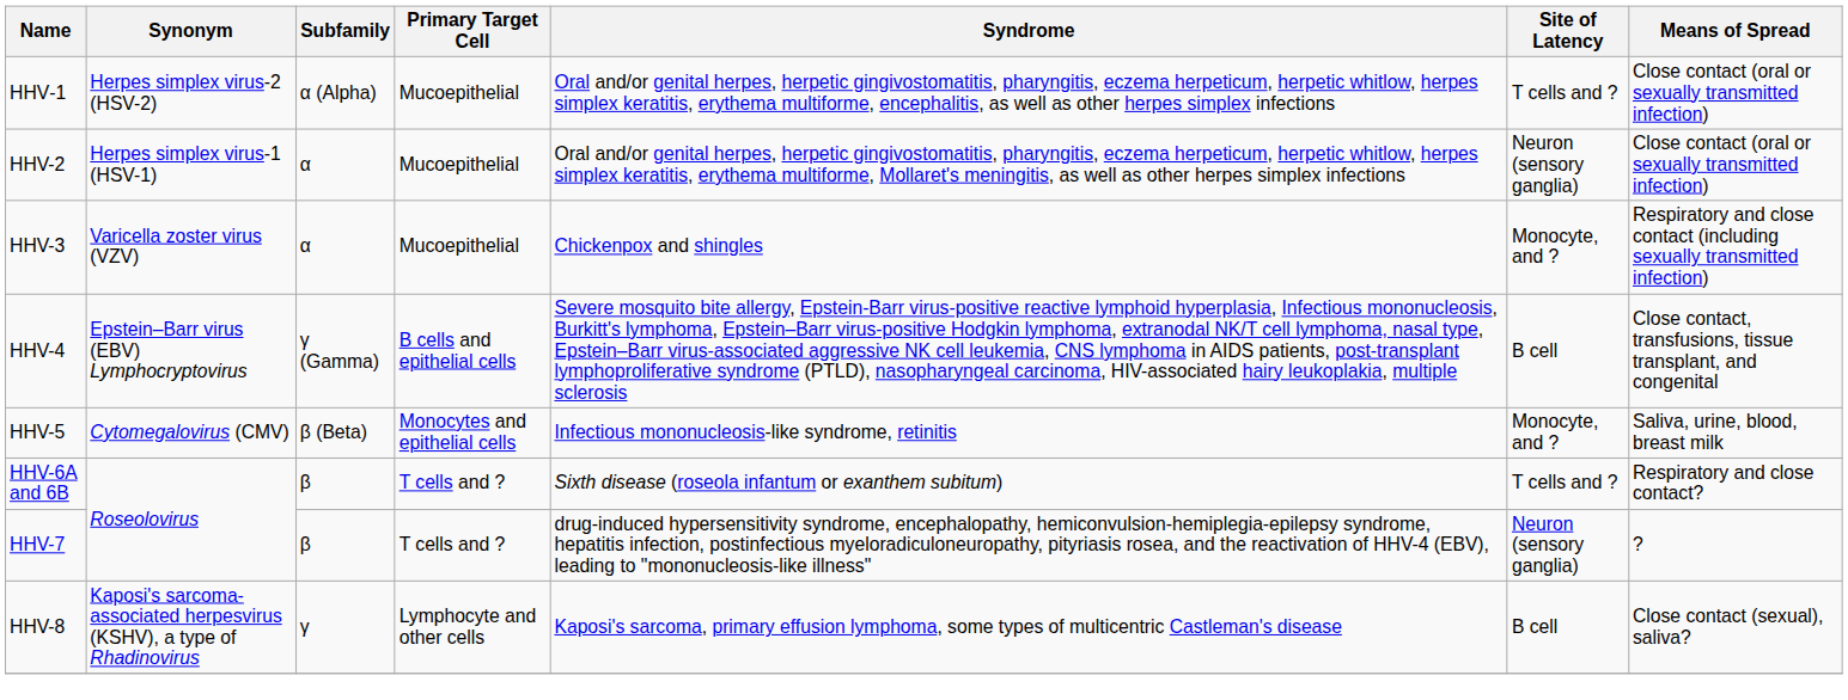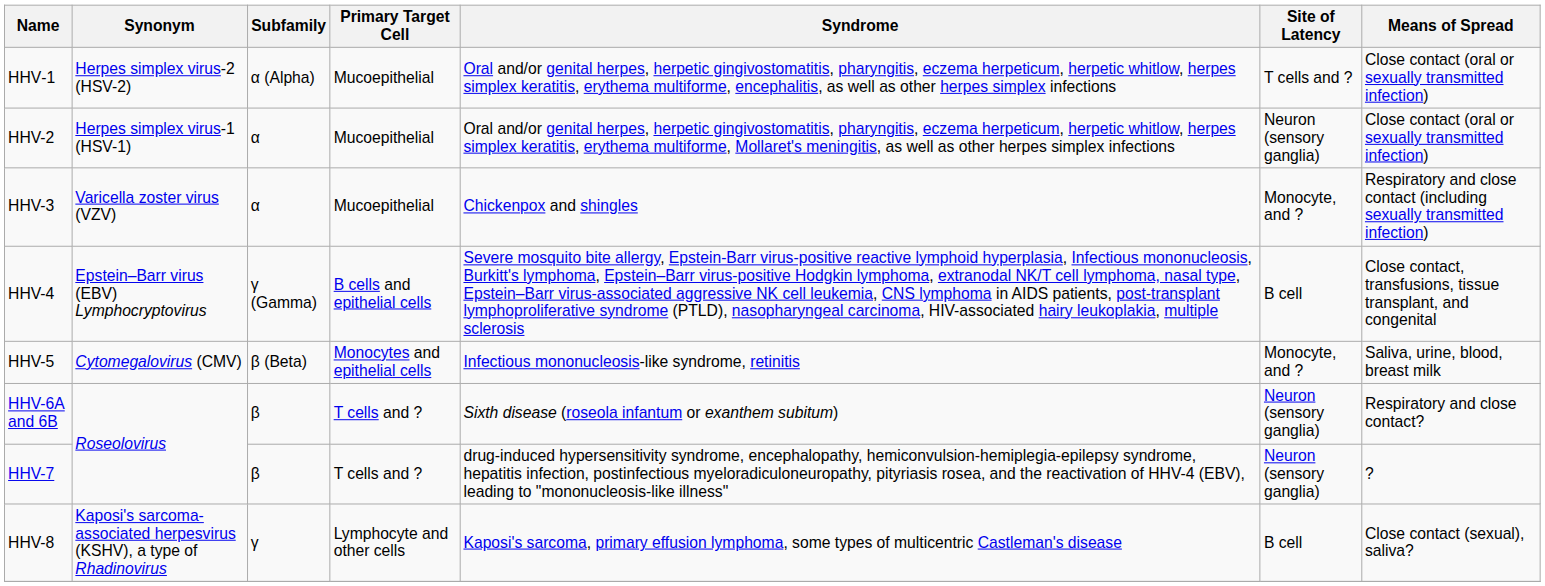 <table class = "wikitable" style = "float:left; font-size:100%; margin-left:15px width:65%">
 <tr>
 <th>Name</th>
 <th>Synonym</th>
 <th>Subfamily</th>
 <th>Primary Target Cell</th>
 <th>Syndrome</th>
 <th>Site of Latency</th>
 <th>Means of Spread</th>
 </tr>
 <tr>
 <td>HHV‑1</td>
 <td><a href='#'>Herpes simplex virus</a>-2 (HSV-2)</td>
 <td>α (Alpha)</td>
 <td>Mucoepithelial</td>
 <td><a href='#'>Oral</a> and/or <a href='#'>genital herpes</a>, <a href='#'>herpetic gingivostomatitis</a>, <a href='#'>pharyngitis</a>, <a href='#'>eczema herpeticum</a>, <a href='#'>herpetic whitlow</a>, <a href='#'>herpes simplex keratitis</a>, <a href='#'>erythema multiforme</a>, <a href='#'>encephalitis</a>, as well as other <a href='#'>herpes simplex</a> infections</td>
 <td>T cells and ?</td>
 <td>Close contact (oral or <a href='#'>sexually transmitted infection</a>)</td>
 </tr>
 <tr>
 <td>HHV-2</td>
 <td><a href='#'>Herpes simplex virus</a>-1 (HSV-1)</td>
 <td>α</td>
 <td>Mucoepithelial</td>
 <td>Oral and/or <a href='#'>genital herpes</a>, <a href='#'>herpetic gingivostomatitis</a>, <a href='#'>pharyngitis</a>, <a href='#'>eczema herpeticum</a>, <a href='#'>herpetic whitlow</a>, <a href='#'>herpes simplex keratitis</a>, <a href='#'>erythema multiforme</a>, <a href='#'>Mollaret's meningitis</a>, as well as other herpes simplex infections</td>
 <td>Neuron (sensory ganglia)</td>
 <td>Close contact (oral or <a href='#'>sexually transmitted infection</a>)</td>
 </tr>
 <tr>
 <td>HHV-3</td>
 <td><a href='#'>Varicella zoster virus</a> (VZV)</td>
 <td>α</td>
 <td>Mucoepithelial</td>
 <td><a href='#'>Chickenpox</a> and <a href='#'>shingles</a></td>
 <td>Monocyte, and ?</td>
 <td>Respiratory and close contact (including <a href='#'>sexually transmitted infection</a>)</td>
 </tr>
 <tr>
 <td>HHV-4</td>
 <td><a href='#'>Epstein–Barr virus</a> (EBV) <em>Lymphocryptovirus</em></td>
 <td>γ (Gamma)</td>
 <td><a href='#'>B cells</a> and <a href='#'>epithelial cells</a></td>
 <td><a href='#'>Severe mosquito bite allergy</a>, <a href='#'>Epstein-Barr virus-positive reactive lymphoid hyperplasia</a>, <a href='#'>Infectious mononucleosis</a>, <a href='#'>Burkitt's lymphoma</a>, <a href='#'>Epstein–Barr virus-positive Hodgkin lymphoma</a>, <a href='#'>extranodal NK/T cell lymphoma, nasal type</a>, <a href='#'>Epstein–Barr virus-associated aggressive NK cell leukemia</a>, <a href='#'>CNS lymphoma</a> in AIDS patients, <a href='#'>post-transplant lymphoproliferative syndrome</a> (PTLD), <a href='#'>nasopharyngeal carcinoma</a>, HIV-associated <a href='#'>hairy leukoplakia</a>, <a href='#'>multiple sclerosis</a></td>
 <td>B cell</td>
 <td>Close contact, transfusions, tissue transplant, and congenital</td>
 </tr>
 <tr>
 <td>HHV-5</td>
 <td><em><a href='#'>Cytomegalovirus</a></em> (CMV)</td>
 <td>β (Beta)</td>
 <td><a href='#'>Monocytes</a> and <a href='#'>epithelial cells</a></td>
 <td><a href='#'>Infectious mononucleosis</a>-like syndrome, <a href='#'>retinitis</a></td>
 <td>Monocyte, and ?</td>
 <td>Saliva, urine, blood, breast milk</td>
 </tr>
 <tr>
 <td><a href='#'>HHV-6A and 6B</a></td>
 <td rowspan="2"><em><a href='#'>Roseolovirus</a></em></td>
 <td>β</td>
 <td><a href='#'>T cells</a> and ?</td>
 <td><em>Sixth disease</em> (<a href='#'>roseola infantum</a> or <em>exanthem subitum</em>)</td>
-<td>T cells and ?</td>
+<td><a href='#'>Neuron</a> (sensory ganglia)</td>
 <td>Respiratory and close contact?</td>
 </tr>
 <tr>
 <td><a href='#'>HHV-7</a></td>
 <td>β</td>
 <td>T cells and ?</td>
 <td>drug-induced hypersensitivity syndrome, encephalopathy, hemiconvulsion-hemiplegia-epilepsy syndrome, hepatitis infection, postinfectious myeloradiculoneuropathy, pityriasis rosea, and the reactivation of HHV-4 (EBV), leading to "mononucleosis-like illness"</td>
 <td><a href='#'>Neuron</a> (sensory ganglia)</td>
 <td>?</td>
 </tr>
 <tr>
 <td>HHV-8</td>
 <td><a href='#'>Kaposi's sarcoma-associated herpesvirus</a><br> (KSHV), a type of <em><a href='#'>Rhadinovirus</a></em></td>
 <td>γ</td>
 <td>Lymphocyte and other cells</td>
 <td><a href='#'>Kaposi's sarcoma</a>, <a href='#'>primary effusion lymphoma</a>, some types of multicentric <a href='#'>Castleman's disease</a></td>
 <td>B cell</td>
 <td>Close contact (sexual), saliva?</td>
 </tr>
 <tr>
 </tr>
 </table>
